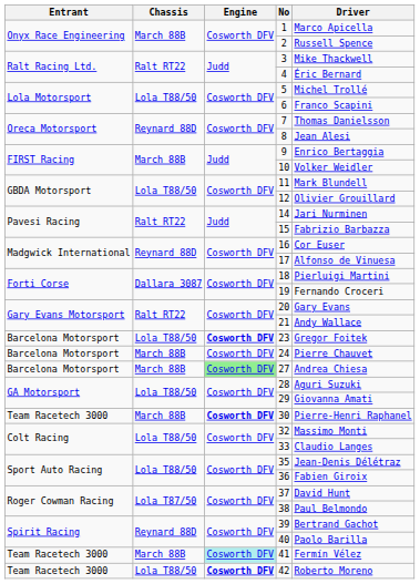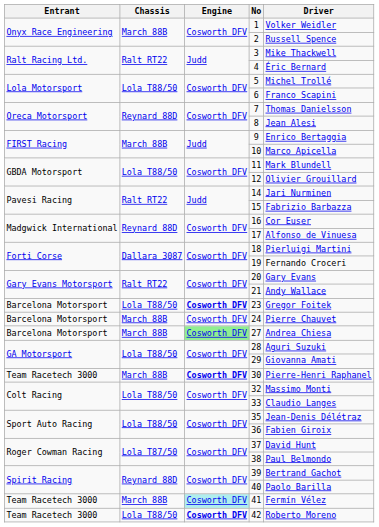 <table class="wikitable" style="font-size: 85%;">
 <tr>
 <th>Entrant</th>
 <th>Chassis</th>
 <th>Engine</th>
 <th>No</th>
 <th>Driver</th>
 </tr>
 <tr>
 <td rowspan="2"> <a href='#'>Onyx Race Engineering</a></td>
 <td rowspan="2"><a href='#'>March 88B</a></td>
 <td rowspan="2"><a href='#'>Cosworth DFV</a></td>
 <td align="center">1</td>
-<td> <a href='#'>Marco Apicella</a></td>
+<td> <a href='#'>Volker Weidler</a></td>
 </tr>
 <tr>
 <td align="center">2</td>
 <td> <a href='#'>Russell Spence</a></td>
 </tr>
 <tr>
 <td rowspan="2"> <a href='#'>Ralt Racing Ltd.</a></td>
 <td rowspan="2"><a href='#'>Ralt RT22</a></td>
 <td rowspan="2"><a href='#'>Judd</a></td>
 <td align="center">3</td>
 <td> <a href='#'>Mike Thackwell</a></td>
 </tr>
 <tr>
 <td align="center">4</td>
 <td> <a href='#'>Éric Bernard</a></td>
 </tr>
 <tr>
 <td rowspan="2"> <a href='#'>Lola Motorsport</a></td>
 <td rowspan="2"><a href='#'>Lola T88/50</a></td>
 <td rowspan="2"><a href='#'>Cosworth DFV</a></td>
 <td align="center">5</td>
 <td> <a href='#'>Michel Trollé</a></td>
 </tr>
 <tr>
 <td align="center">6</td>
 <td> <a href='#'>Franco Scapini</a></td>
 </tr>
 <tr>
 <td rowspan="2"> <a href='#'>Oreca Motorsport</a></td>
 <td rowspan="2"><a href='#'>Reynard 88D</a></td>
 <td rowspan="2"><a href='#'>Cosworth DFV</a></td>
 <td align="center">7</td>
 <td> <a href='#'>Thomas Danielsson</a></td>
 </tr>
 <tr>
 <td align="center">8</td>
 <td> <a href='#'>Jean Alesi</a></td>
 </tr>
 <tr>
 <td rowspan="2"> <a href='#'>FIRST Racing</a></td>
 <td rowspan="2"><a href='#'>March 88B</a></td>
 <td rowspan="2"><a href='#'>Judd</a></td>
 <td align="center">9</td>
 <td> <a href='#'>Enrico Bertaggia</a></td>
 </tr>
 <tr>
 <td align="center">10</td>
-<td> <a href='#'>Volker Weidler</a></td>
+<td> <a href='#'>Marco Apicella</a></td>
 </tr>
 <tr>
 <td rowspan="2"> GBDA Motorsport</td>
 <td rowspan="2"><a href='#'>Lola T88/50</a></td>
 <td rowspan="2"><a href='#'>Cosworth DFV</a></td>
 <td align="center">11</td>
 <td> <a href='#'>Mark Blundell</a></td>
 </tr>
 <tr>
 <td align="center">12</td>
 <td> <a href='#'>Olivier Grouillard</a></td>
 </tr>
 <tr>
 <td rowspan="2"> Pavesi Racing</td>
 <td rowspan="2"><a href='#'>Ralt RT22</a></td>
 <td rowspan="2"><a href='#'>Judd</a></td>
 <td align="center">14</td>
 <td> <a href='#'>Jari Nurminen</a></td>
 </tr>
 <tr>
 <td align="center">15</td>
 <td> <a href='#'>Fabrizio Barbazza</a></td>
 </tr>
 <tr>
 <td rowspan="2"> Madgwick International</td>
 <td rowspan="2"><a href='#'>Reynard 88D</a></td>
 <td rowspan="2"><a href='#'>Cosworth DFV</a></td>
 <td align="center">16</td>
 <td> <a href='#'>Cor Euser</a></td>
 </tr>
 <tr>
 <td align="center">17</td>
 <td> <a href='#'>Alfonso de Vinuesa</a></td>
 </tr>
 <tr>
 <td rowspan="2"> <a href='#'>Forti Corse</a></td>
 <td rowspan="2"><a href='#'>Dallara 3087</a></td>
 <td rowspan="2"><a href='#'>Cosworth DFV</a></td>
 <td align="center">18</td>
 <td> <a href='#'>Pierluigi Martini</a></td>
 </tr>
 <tr>
 <td align="center">19</td>
 <td> Fernando Croceri</td>
 </tr>
 <tr>
 <td rowspan="2"> <a href='#'>Gary Evans Motorsport</a></td>
 <td rowspan="2"><a href='#'>Ralt RT22</a></td>
 <td rowspan="2"><a href='#'>Cosworth DFV</a></td>
 <td align="center">20</td>
 <td> <a href='#'>Gary Evans</a></td>
 </tr>
 <tr>
 <td align="center">21</td>
 <td> <a href='#'>Andy Wallace</a></td>
 </tr>
 <tr>
 <td> Barcelona Motorsport</td>
 <td><a href='#'>Lola T88/50</a></td>
 <td><strong><a href='#'>Cosworth DFV</a></strong></td>
 <td align="center">23</td>
 <td> <a href='#'>Gregor Foitek</a></td>
 </tr>
 <tr>
 <td> Barcelona Motorsport</td>
 <td><a href='#'>March 88B</a></td>
 <td><a href='#'>Cosworth DFV</a></td>
 <td align="center">24</td>
 <td> <a href='#'>Pierre Chauvet</a></td>
 </tr>
 <tr>
 <td> Barcelona Motorsport</td>
 <td><a href='#'>March 88B</a></td>
 <td style="background: lightgreen;"><a href='#'>Cosworth DFV</a></td>
 <td align="center">27</td>
 <td> <a href='#'>Andrea Chiesa</a></td>
 </tr>
 <tr>
 <td rowspan="2"> <a href='#'>GA Motorsport</a></td>
 <td rowspan="2"><a href='#'>Lola T88/50</a></td>
 <td rowspan="2"><a href='#'>Cosworth DFV</a></td>
 <td align="center">28</td>
 <td> <a href='#'>Aguri Suzuki</a></td>
 </tr>
 <tr>
 <td align="center">29</td>
 <td> <a href='#'>Giovanna Amati</a></td>
 </tr>
 <tr>
 <td> Team Racetech 3000</td>
 <td><a href='#'>March 88B</a></td>
 <td><strong><a href='#'>Cosworth DFV</a></strong></td>
 <td align="center">30</td>
 <td> <a href='#'>Pierre-Henri Raphanel</a></td>
 </tr>
 <tr>
 <td rowspan="2"> Colt Racing</td>
 <td rowspan="2"><a href='#'>Lola T88/50</a></td>
 <td rowspan="2"><a href='#'>Cosworth DFV</a></td>
 <td align="center">32</td>
 <td> <a href='#'>Massimo Monti</a></td>
 </tr>
 <tr>
 <td align="center">33</td>
 <td> <a href='#'>Claudio Langes</a></td>
 </tr>
 <tr>
 <td rowspan="2"> Sport Auto Racing</td>
 <td rowspan="2"><a href='#'>Lola T88/50</a></td>
 <td rowspan="2"><a href='#'>Cosworth DFV</a></td>
 <td align="center">35</td>
 <td> <a href='#'>Jean-Denis Délétraz</a></td>
 </tr>
 <tr>
 <td align="center">36</td>
 <td> <a href='#'>Fabien Giroix</a></td>
 </tr>
 <tr>
 <td rowspan="2"> Roger Cowman Racing</td>
 <td rowspan="2"><a href='#'>Lola T87/50</a></td>
 <td rowspan="2"><a href='#'>Cosworth DFV</a></td>
 <td align="center">37</td>
 <td> <a href='#'>David Hunt</a></td>
 </tr>
 <tr>
 <td align="center">38</td>
 <td> <a href='#'>Paul Belmondo</a></td>
 </tr>
 <tr>
 <td rowspan="2"> <a href='#'>Spirit Racing</a></td>
 <td rowspan="2"><a href='#'>Reynard 88D</a></td>
 <td rowspan="2"><a href='#'>Cosworth DFV</a></td>
 <td align="center">39</td>
 <td> <a href='#'>Bertrand Gachot</a></td>
 </tr>
 <tr>
 <td align="center">40</td>
 <td> <a href='#'>Paolo Barilla</a></td>
 </tr>
 <tr>
 <td> Team Racetech 3000</td>
 <td><a href='#'>March 88B</a></td>
 <td style="background: paleturquoise;"><a href='#'>Cosworth DFV</a></td>
 <td align="center">41</td>
 <td> <a href='#'>Fermín Vélez</a></td>
 </tr>
 <tr>
 <td> Team Racetech 3000</td>
 <td><a href='#'>Lola T88/50</a></td>
 <td><strong><a href='#'>Cosworth DFV</a></strong></td>
 <td align="center">42</td>
 <td> <a href='#'>Roberto Moreno</a></td>
 </tr>
 </table>
